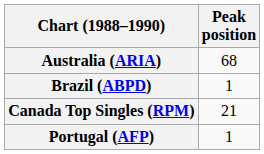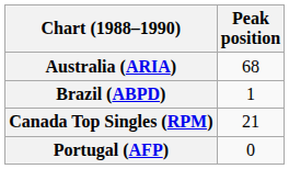 <table class="wikitable sortable plainrowheaders" style="text-align:center">
 <tr>
 <th>Chart (1988–1990)</th>
 <th>Peak<br>position</th>
 </tr>
 <tr>
 <th scope="row">Australia (<a href='#'>ARIA</a>)</th>
 <td>68</td>
 </tr>
 <tr>
 <th scope="row">Brazil (<a href='#'>ABPD</a>)</th>
 <td>1</td>
 </tr>
 <tr>
 <th scope="row">Canada Top Singles (<a href='#'>RPM</a>)</th>
 <td>21</td>
 </tr>
 <tr>
 </tr>
 <tr>
 </tr>
 <tr>
 <th scope="row">Portugal (<a href='#'>AFP</a>)</th>
-<td>1</td>
+<td>0</td>
 </tr>
 <tr>
 </tr>
 <tr>
 </tr>
 <tr>
 </tr>
 </table>
